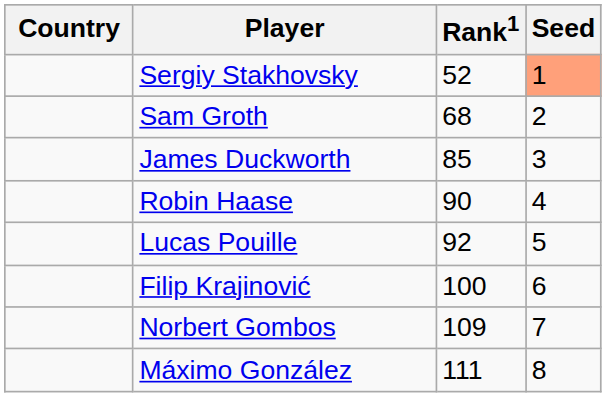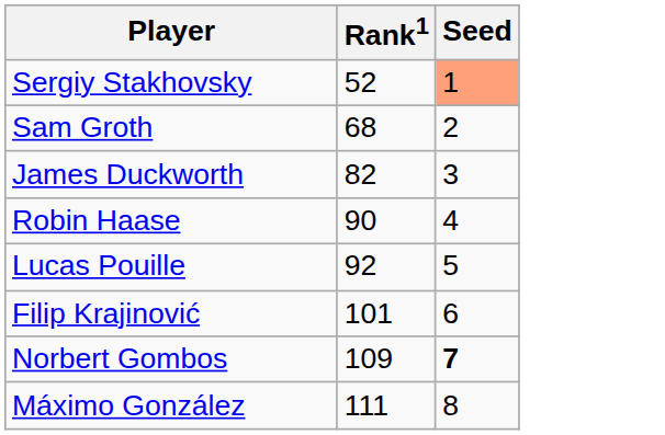 <table class="sortable wikitable">
 <tr>
-<th width="70">Country</th>
 <th width="175">Player</th>
 <th>Rank<sup>1</sup></th>
 <th>Seed</th>
 </tr>
 <tr>
-<td></td>
 <td><a href='#'>Sergiy Stakhovsky</a></td>
 <td>52</td>
 <td style="background: lightsalmon;">1</td>
 </tr>
 <tr>
-<td></td>
 <td><a href='#'>Sam Groth</a></td>
 <td>68</td>
 <td>2</td>
 </tr>
 <tr>
-<td></td>
 <td><a href='#'>James Duckworth</a></td>
-<td>85</td>
+<td>82</td>
 <td>3</td>
 </tr>
 <tr>
-<td></td>
 <td><a href='#'>Robin Haase</a></td>
 <td>90</td>
 <td>4</td>
 </tr>
 <tr>
-<td></td>
 <td><a href='#'>Lucas Pouille</a></td>
 <td>92</td>
 <td>5</td>
 </tr>
 <tr>
-<td></td>
 <td><a href='#'>Filip Krajinović</a></td>
-<td>100</td>
+<td>101</td>
 <td>6</td>
 </tr>
 <tr>
-<td></td>
 <td><a href='#'>Norbert Gombos</a></td>
 <td>109</td>
-<td>7</td>
+<td><strong>7</strong></td>
 </tr>
 <tr>
-<td></td>
 <td><a href='#'>Máximo González</a></td>
 <td>111</td>
 <td>8</td>
 </tr>
 </table>
